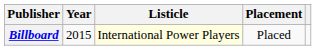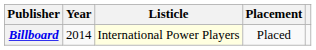 <table class="wikitable plainrowheaders sortable" style="text-align:center">
 <tr>
 <th scope="col">Publisher</th>
 <th scope="col">Year</th>
 <th scope="col">Listicle</th>
 <th scope="col">Placement</th>
 <th scope="col" class="unsortable"></th>
 </tr>
 <tr>
 <th scope="row" rowspan="2"><em><a href='#'>Billboard</a></em></th>
-<td>2015</td>
+<td>2014</td>
 <td style="background: lightyellow; text-align:left">International Power Players</td>
 <td>Placed</td>
 <td></td>
 </tr>
 </table>
